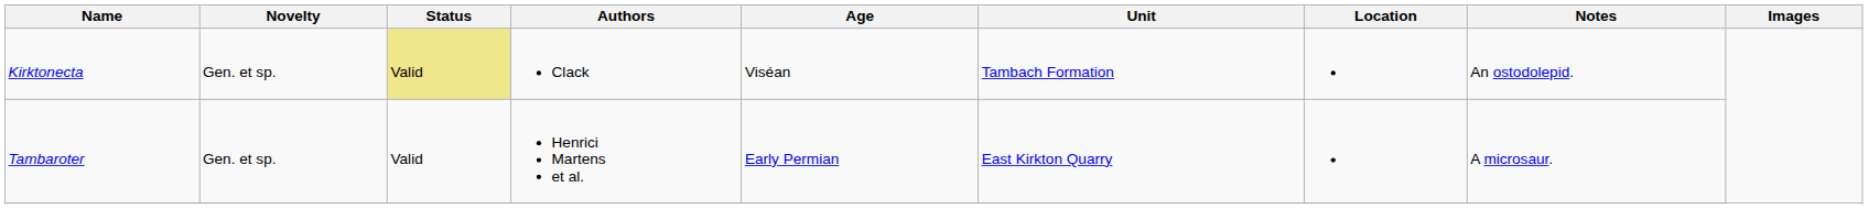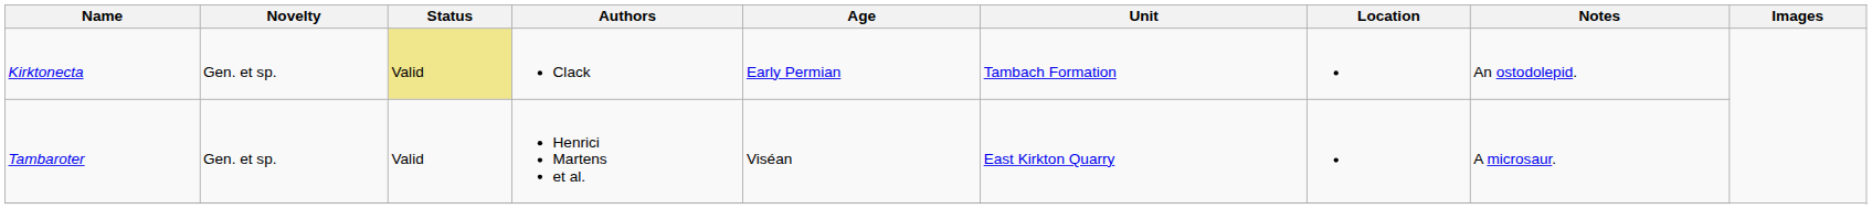 <table class="wikitable sortable" align="center" width="100%">
 <tr>
 <th>Name</th>
 <th>Novelty</th>
 <th>Status</th>
 <th>Authors</th>
 <th>Age</th>
 <th>Unit</th>
 <th>Location</th>
 <th>Notes</th>
 <th>Images</th>
 </tr>
 <tr>
 <td><br><em><a href='#'>Kirktonecta</a></em></td>
 <td><br>Gen. et sp.</td>
 <td style="background: khaki;"><br>Valid</td>
 <td><br><ul><li>Clack</li></ul></td>
-<td><br>Viséan</td>
+<td><br><a href='#'>Early Permian</a></td>
 <td><br><a href='#'>Tambach Formation</a></td>
 <td><br><ul><li></li></ul></td>
 <td><br>An <a href='#'>ostodolepid</a>.</td>
 <td rowspan="47"></td>
 </tr>
 <tr>
 <td><br><em><a href='#'>Tambaroter</a></em></td>
 <td><br>Gen. et sp.</td>
 <td><br>Valid</td>
 <td><br><ul><li>Henrici</li><li>Martens</li><li>et al.</li></ul></td>
-<td><br><a href='#'>Early Permian</a></td>
+<td><br>Viséan</td>
 <td><br><a href='#'>East Kirkton Quarry</a></td>
 <td><br><ul><li></li></ul></td>
 <td><br>A <a href='#'>microsaur</a>.</td>
 </tr>
 <tr>
 </tr>
 </table>
